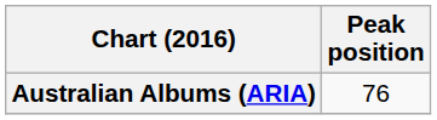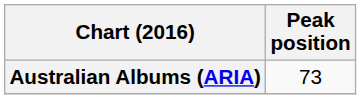 <table class="wikitable sortable plainrowheaders" style="text-align:center">
 <tr>
 <th scope="col">Chart (2016)</th>
 <th scope="col">Peak<br> position</th>
 </tr>
 <tr>
 <th scope="row">Australian Albums (<a href='#'>ARIA</a>)</th>
-<td>76</td>
+<td>73</td>
 </tr>
 <tr>
 </tr>
 </table>
